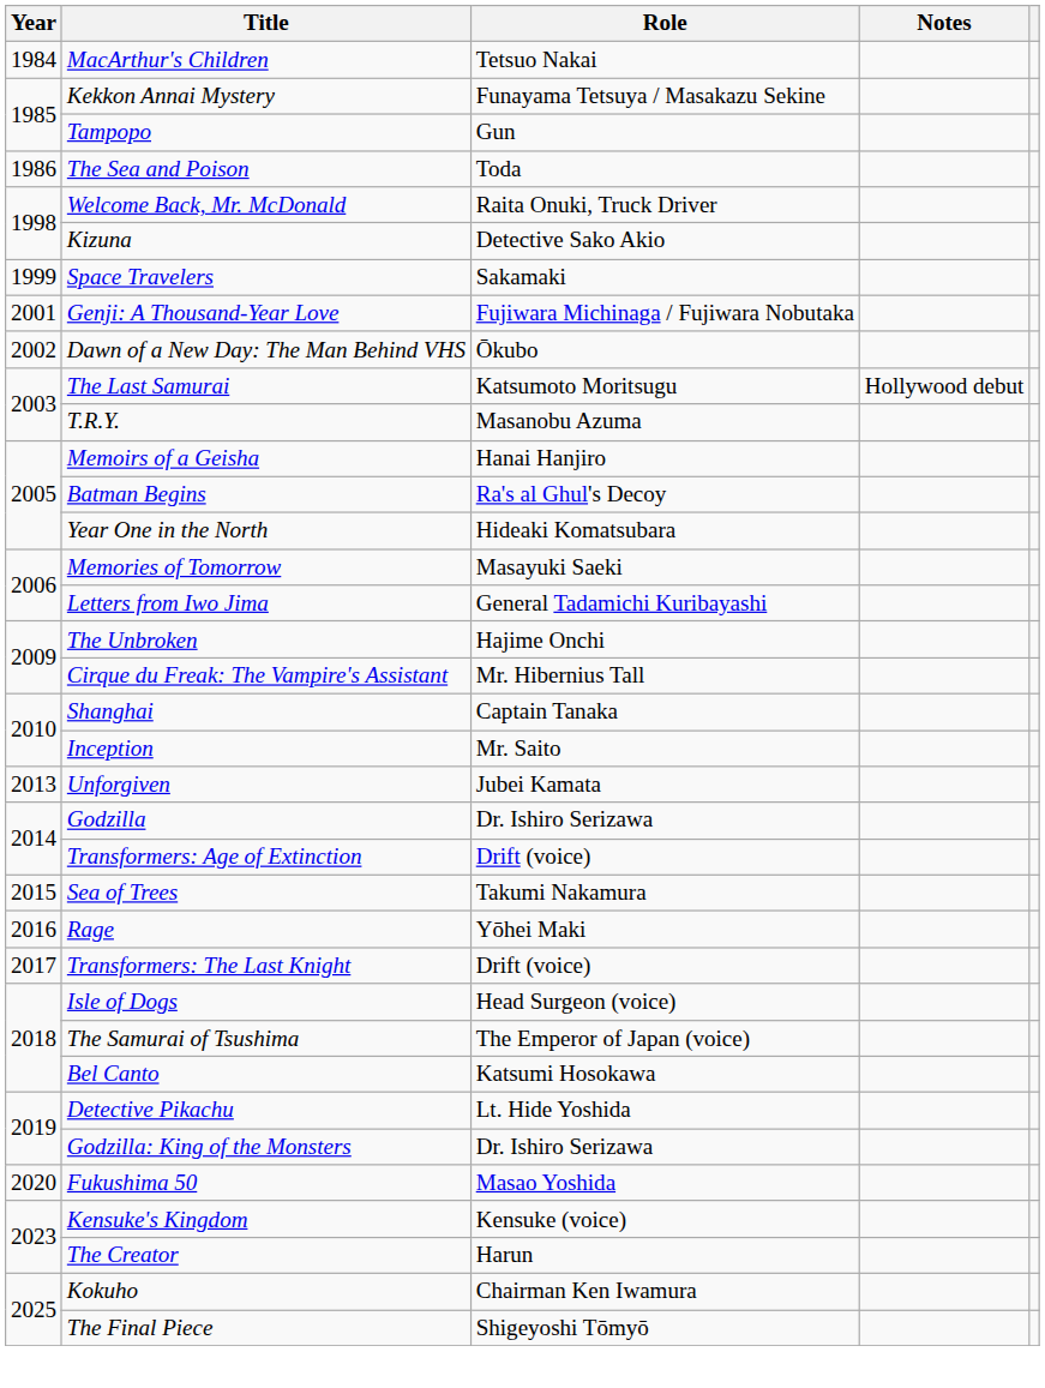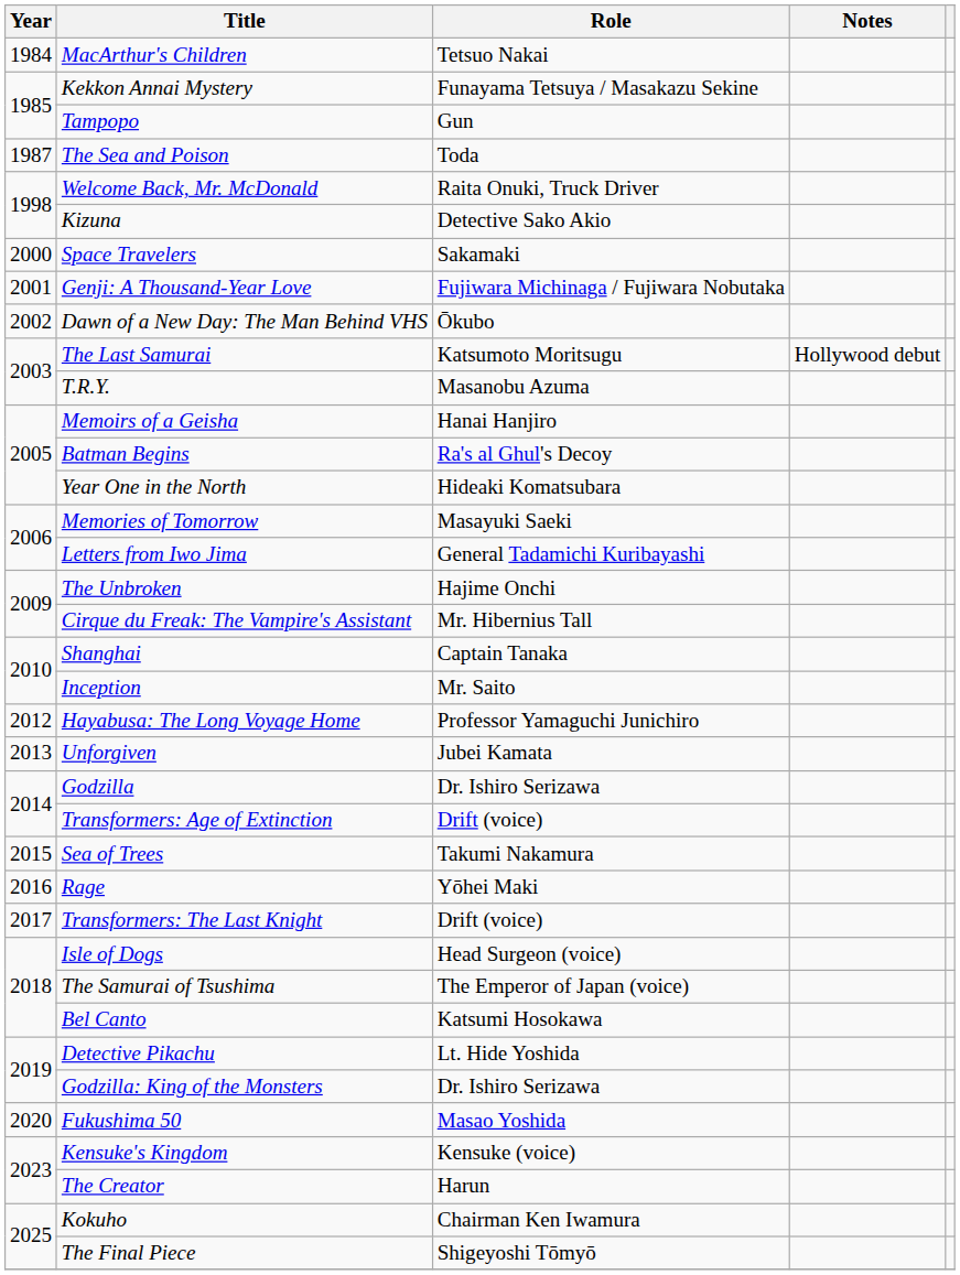 <table class="wikitable sortable">
 <tr>
 <th>Year</th>
 <th>Title</th>
 <th>Role</th>
 <th class="unsortable">Notes</th>
 <th class="unsortable"></th>
 </tr>
 <tr>
 <td>1984</td>
 <td><em><a href='#'>MacArthur's Children</a></em></td>
 <td>Tetsuo Nakai</td>
 <td></td>
 <td></td>
 </tr>
 <tr>
 <td rowspan="2">1985</td>
 <td><em>Kekkon Annai Mystery</em></td>
 <td>Funayama Tetsuya / Masakazu Sekine</td>
 <td></td>
 <td></td>
 </tr>
 <tr>
 <td><em><a href='#'>Tampopo</a></em></td>
 <td>Gun</td>
 <td></td>
 <td></td>
 </tr>
 <tr>
-<td>1986</td>
+<td>1987</td>
 <td><em><a href='#'>The Sea and Poison</a></em></td>
 <td>Toda</td>
 <td></td>
 <td></td>
 </tr>
 <tr>
 <td rowspan="2">1998</td>
 <td><em><a href='#'>Welcome Back, Mr. McDonald</a></em></td>
 <td>Raita Onuki, Truck Driver</td>
 <td></td>
 <td></td>
 </tr>
 <tr>
 <td><em>Kizuna</em></td>
 <td>Detective Sako Akio</td>
 <td></td>
 <td></td>
 </tr>
 <tr>
-<td>1999</td>
+<td>2000</td>
 <td><em><a href='#'>Space Travelers</a></em></td>
 <td>Sakamaki</td>
 <td></td>
 <td></td>
 </tr>
 <tr>
 <td>2001</td>
 <td><em><a href='#'>Genji: A Thousand-Year Love</a></em></td>
 <td><a href='#'>Fujiwara Michinaga</a> / Fujiwara Nobutaka</td>
 <td></td>
 <td></td>
 </tr>
 <tr>
 <td>2002</td>
 <td><em>Dawn of a New Day: The Man Behind VHS</em></td>
 <td>Ōkubo</td>
 <td></td>
 <td></td>
 </tr>
 <tr>
 <td rowspan="2">2003</td>
 <td><em><a href='#'>The Last Samurai</a></em></td>
 <td>Katsumoto Moritsugu</td>
 <td>Hollywood debut</td>
 <td></td>
 </tr>
 <tr>
 <td><em>T.R.Y.</em></td>
 <td>Masanobu Azuma</td>
 <td></td>
 <td></td>
 </tr>
 <tr>
 <td rowspan="3">2005</td>
 <td><em><a href='#'>Memoirs of a Geisha</a></em></td>
 <td>Hanai Hanjiro</td>
 <td></td>
 <td></td>
 </tr>
 <tr>
 <td><em><a href='#'>Batman Begins</a></em></td>
 <td><a href='#'>Ra's al Ghul</a>'s Decoy</td>
 <td></td>
 <td></td>
 </tr>
 <tr>
 <td><em>Year One in the North</em></td>
 <td>Hideaki Komatsubara</td>
 <td></td>
 <td></td>
 </tr>
 <tr>
 <td rowspan="2">2006</td>
 <td><em><a href='#'>Memories of Tomorrow</a></em></td>
 <td>Masayuki Saeki</td>
 <td></td>
 <td></td>
 </tr>
 <tr>
 <td><em><a href='#'>Letters from Iwo Jima</a></em></td>
 <td>General <a href='#'>Tadamichi Kuribayashi</a></td>
 <td></td>
 <td></td>
 </tr>
 <tr>
 <td rowspan="2">2009</td>
 <td><em><a href='#'>The Unbroken</a></em></td>
 <td>Hajime Onchi</td>
 <td></td>
 <td></td>
 </tr>
 <tr>
 <td><em><a href='#'>Cirque du Freak: The Vampire's Assistant</a></em></td>
 <td>Mr. Hibernius Tall</td>
 <td></td>
 <td></td>
 </tr>
 <tr>
 <td rowspan="2">2010</td>
 <td><em><a href='#'>Shanghai</a></em></td>
 <td>Captain Tanaka</td>
 <td></td>
 <td></td>
 </tr>
 <tr>
 <td><em><a href='#'>Inception</a></em></td>
 <td>Mr. Saito</td>
+<td></td>
+<td></td>
+</tr>
+<tr>
+<td>2012</td>
+<td><em><a href='#'>Hayabusa: The Long Voyage Home</a></em></td>
+<td>Professor Yamaguchi Junichiro</td>
 <td></td>
 <td></td>
 </tr>
 <tr>
 <td>2013</td>
 <td><em><a href='#'>Unforgiven</a></em></td>
 <td>Jubei Kamata</td>
 <td></td>
 <td></td>
 </tr>
 <tr>
 <td rowspan="2">2014</td>
 <td><em><a href='#'>Godzilla</a></em></td>
 <td>Dr. Ishiro Serizawa</td>
 <td></td>
 <td></td>
 </tr>
 <tr>
 <td><em><a href='#'>Transformers: Age of Extinction</a></em></td>
 <td><a href='#'>Drift</a> (voice)</td>
 <td></td>
 <td></td>
 </tr>
 <tr>
 <td>2015</td>
 <td><em><a href='#'>Sea of Trees</a></em></td>
 <td>Takumi Nakamura</td>
 <td></td>
 <td></td>
 </tr>
 <tr>
 <td>2016</td>
 <td><em><a href='#'>Rage</a></em></td>
 <td>Yōhei Maki</td>
 <td></td>
 <td></td>
 </tr>
 <tr>
 <td>2017</td>
 <td><em><a href='#'>Transformers: The Last Knight</a></em></td>
 <td>Drift (voice)</td>
 <td></td>
 <td></td>
 </tr>
 <tr>
 <td rowspan="3">2018</td>
 <td><em><a href='#'>Isle of Dogs</a></em></td>
 <td>Head Surgeon (voice)</td>
 <td></td>
 <td></td>
 </tr>
 <tr>
 <td><em>The Samurai of Tsushima</em></td>
 <td>The Emperor of Japan (voice)</td>
 <td></td>
 <td></td>
 </tr>
 <tr>
 <td><em><a href='#'>Bel Canto</a></em></td>
 <td>Katsumi Hosokawa</td>
 <td></td>
 <td></td>
 </tr>
 <tr>
 <td rowspan="2">2019</td>
 <td><em><a href='#'>Detective Pikachu</a></em></td>
 <td>Lt. Hide Yoshida</td>
 <td></td>
 <td></td>
 </tr>
 <tr>
 <td><em><a href='#'>Godzilla: King of the Monsters</a></em></td>
 <td>Dr. Ishiro Serizawa</td>
 <td></td>
 <td></td>
 </tr>
 <tr>
 <td rowspan="1">2020</td>
 <td><em><a href='#'>Fukushima 50</a></em></td>
 <td><a href='#'>Masao Yoshida</a></td>
 <td></td>
 <td></td>
 </tr>
 <tr>
 <td rowspan="2">2023</td>
 <td><em><a href='#'>Kensuke's Kingdom</a></em></td>
 <td>Kensuke (voice)</td>
 <td></td>
 <td></td>
 </tr>
 <tr>
 <td><em><a href='#'>The Creator</a></em></td>
 <td>Harun</td>
 <td></td>
 <td></td>
 </tr>
 <tr>
 <td rowspan="2">2025</td>
 <td><em>Kokuho</em></td>
 <td>Chairman Ken Iwamura</td>
 <td></td>
 <td></td>
 </tr>
 <tr>
 <td><em>The Final Piece</em></td>
 <td>Shigeyoshi Tōmyō</td>
 <td></td>
 <td></td>
 </tr>
 <tr>
 </tr>
 </table>
